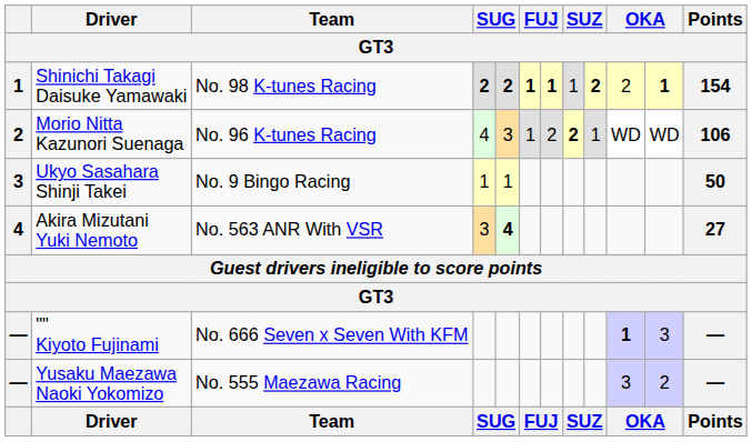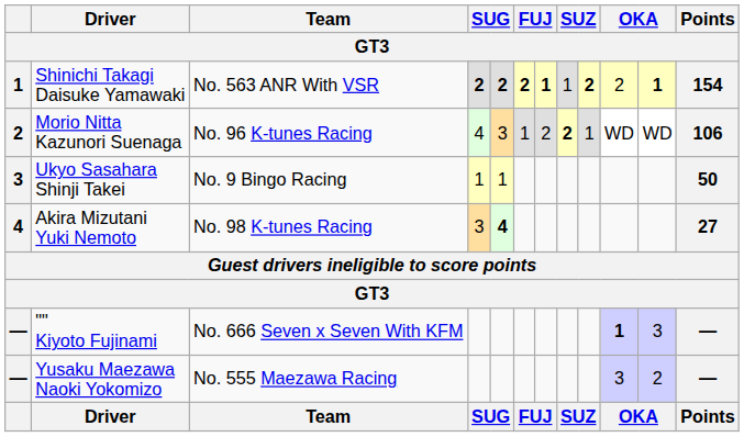 <table class="wikitable" style="font-size: 85%; text-align:center;">
 <tr>
 <th></th>
 <th>Driver</th>
 <th>Team</th>
 <th colspan="2"><a href='#'>SUG</a><br></th>
 <th colspan="2"><a href='#'>FUJ</a><br></th>
 <th colspan="2"><a href='#'>SUZ</a><br></th>
 <th colspan="2"><a href='#'>OKA</a><br></th>
 <th>Points</th>
 </tr>
 <tr>
 <th colspan="20">GT3</th>
 </tr>
 <tr>
 <th>1</th>
 <td align="left"> <a href='#'>Shinichi Takagi</a><br> Daisuke Yamawaki</td>
-<td align="left"> No. 98 <a href='#'>K-tunes Racing</a></td>
+<td align="left"> No. 563 ANR With <a href='#'>VSR</a></td>
 <td style="background:#DFDFDF;"><strong>2</strong></td>
 <td style="background:#DFDFDF;"><strong>2</strong></td>
-<td style="background:#FFFFBF;"><strong>1</strong></td>
+<td style="background:#FFFFBF;"><strong>2</strong></td>
 <td style="background:#FFFFBF;"><strong>1</strong></td>
 <td style="background:#DFDFDF;">1</td>
 <td style="background:#FFFFBF;"><strong>2</strong></td>
 <td style="background:#FFFFBF;">2</td>
 <td style="background:#FFFFBF;"><strong>1</strong></td>
 <th>154</th>
 </tr>
 <tr>
 <th>2</th>
 <td align="left"> <a href='#'>Morio Nitta</a><br> Kazunori Suenaga</td>
 <td align="left"> No. 96 <a href='#'>K-tunes Racing</a></td>
 <td style="background:#DFFFDF;">4</td>
 <td style="background:#FFDF9F;">3</td>
 <td style="background:#DFDFDF;">1</td>
 <td style="background:#DFDFDF;">2</td>
 <td style="background:#FFFFBF;"><strong>2</strong></td>
 <td style="background:#DFDFDF;">1</td>
 <td style="background:#FFFFFF;">WD</td>
 <td style="background:#FFFFFF;">WD</td>
 <th>106</th>
 </tr>
 <tr>
 <th>3</th>
 <td align="left"> <a href='#'>Ukyo Sasahara</a><br> Shinji Takei</td>
 <td align="left"> No. 9 Bingo Racing</td>
 <td style="background:#FFFFBF;">1</td>
 <td style="background:#FFFFBF;">1</td>
 <td></td>
 <td></td>
 <td></td>
 <td></td>
 <td></td>
 <td></td>
 <th>50</th>
 </tr>
 <tr>
 <th>4</th>
 <td align="left"> Akira Mizutani<br> <a href='#'>Yuki Nemoto</a></td>
-<td align="left"> No. 563 ANR With <a href='#'>VSR</a></td>
+<td align="left"> No. 98 <a href='#'>K-tunes Racing</a></td>
 <td style="background:#FFDF9F;">3</td>
 <td style="background:#DFFFDF;"><strong>4</strong></td>
 <td></td>
 <td></td>
 <td></td>
 <td></td>
 <td></td>
 <td></td>
 <th>27</th>
 </tr>
 <tr>
 <th colspan="14"><em>Guest drivers ineligible to score points</em></th>
 </tr>
 <tr>
 <th colspan="14">GT3</th>
 </tr>
 <tr>
 <th>—</th>
 <td align="left"> ""<br> <a href='#'>Kiyoto Fujinami</a></td>
 <td align="left"> No. 666 <a href='#'>Seven x Seven With KFM</a></td>
 <td></td>
 <td></td>
 <td></td>
 <td></td>
 <td></td>
 <td></td>
 <td style="background:#CFCFFF;"><strong>1</strong></td>
 <td style="background:#CFCFFF;">3</td>
 <th>—</th>
 </tr>
 <tr>
 <th>—</th>
 <td align="left"> <a href='#'>Yusaku Maezawa</a><br> <a href='#'>Naoki Yokomizo</a></td>
 <td align="left"> No. 555 <a href='#'>Maezawa Racing</a></td>
 <td></td>
 <td></td>
 <td></td>
 <td></td>
 <td></td>
 <td></td>
 <td style="background:#CFCFFF;">3</td>
 <td style="background:#CFCFFF;">2</td>
 <th>—</th>
 </tr>
 <tr>
 <th></th>
 <th>Driver</th>
 <th>Team</th>
 <th colspan="2"><a href='#'>SUG</a><br></th>
 <th colspan="2"><a href='#'>FUJ</a><br></th>
 <th colspan="2"><a href='#'>SUZ</a><br></th>
 <th colspan="2"><a href='#'>OKA</a><br></th>
 <th>Points</th>
 </tr>
 </table>
